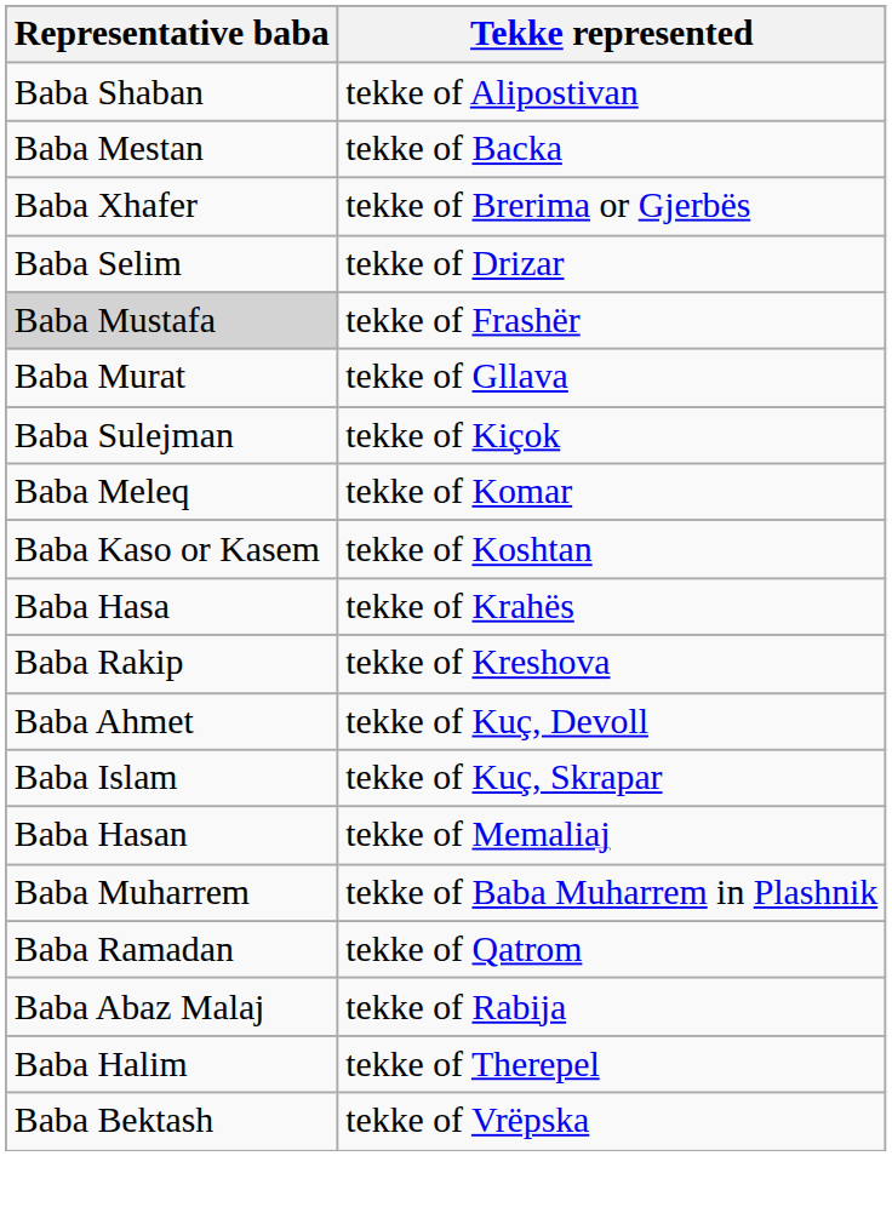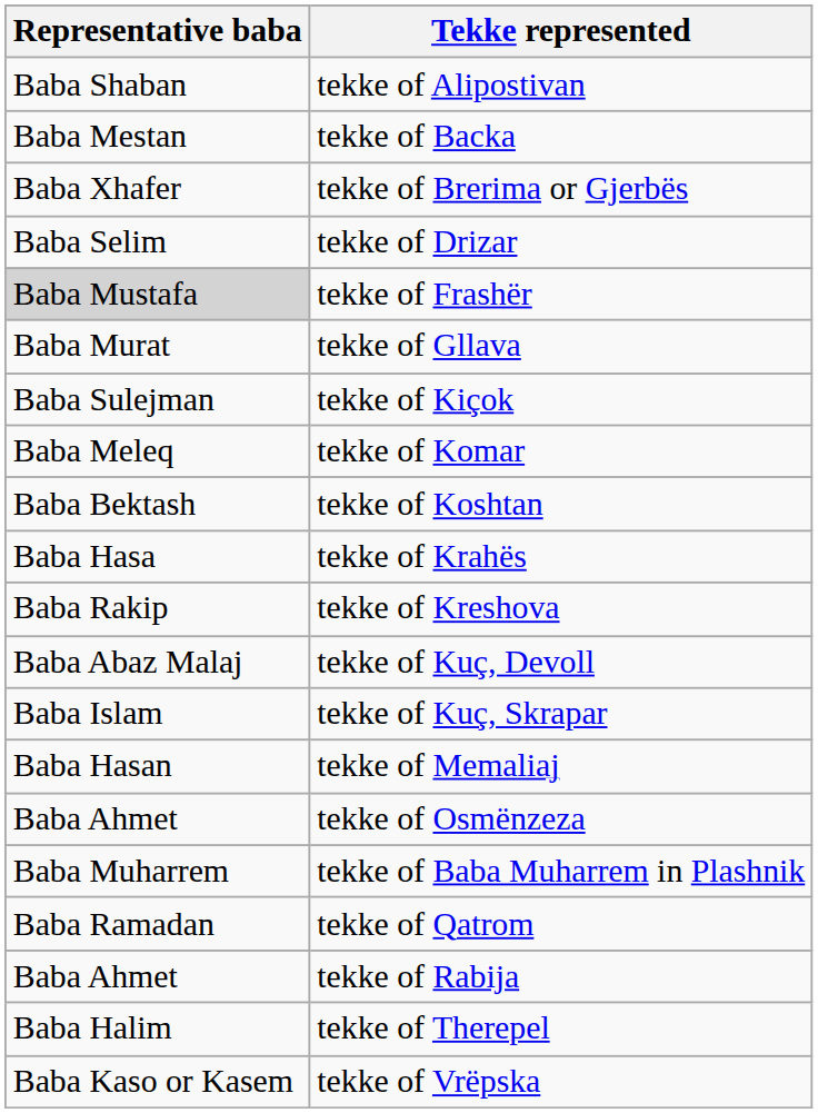 <table class="wikitable sortable">
 <tr>
 <th>Representative baba</th>
 <th><a href='#'>Tekke</a> represented</th>
 </tr>
 <tr>
 <td>Baba Shaban</td>
 <td>tekke of <a href='#'>Alipostivan</a></td>
 </tr>
 <tr>
 <td>Baba Mestan</td>
 <td>tekke of <a href='#'>Backa</a></td>
 </tr>
 <tr>
 <td>Baba Xhafer</td>
 <td>tekke of <a href='#'>Brerima</a> or <a href='#'>Gjerbës</a></td>
 </tr>
 <tr>
 <td>Baba Selim</td>
 <td>tekke of <a href='#'>Drizar</a></td>
 </tr>
 <tr>
 <td style="background: lightgrey;">Baba Mustafa</td>
 <td>tekke of <a href='#'>Frashër</a></td>
 </tr>
 <tr>
 <td>Baba Murat</td>
 <td>tekke of <a href='#'>Gllava</a></td>
 </tr>
 <tr>
 <td>Baba Sulejman</td>
 <td>tekke of <a href='#'>Kiçok</a></td>
 </tr>
 <tr>
 <td>Baba Meleq</td>
 <td>tekke of <a href='#'>Komar</a></td>
 </tr>
 <tr>
-<td>Baba Kaso or Kasem</td>
+<td>Baba Bektash</td>
 <td>tekke of <a href='#'>Koshtan</a></td>
 </tr>
 <tr>
 <td>Baba Hasa</td>
 <td>tekke of <a href='#'>Krahës</a></td>
 </tr>
 <tr>
 <td>Baba Rakip</td>
 <td>tekke of <a href='#'>Kreshova</a></td>
 </tr>
 <tr>
-<td>Baba Ahmet</td>
+<td>Baba Abaz Malaj</td>
 <td>tekke of <a href='#'>Kuç, Devoll</a></td>
 </tr>
 <tr>
 <td>Baba Islam</td>
 <td>tekke of <a href='#'>Kuç, Skrapar</a></td>
 </tr>
 <tr>
 <td>Baba Hasan</td>
 <td>tekke of <a href='#'>Memaliaj</a></td>
 </tr>
 <tr>
+<td>Baba Ahmet</td>
+<td>tekke of <a href='#'>Osmënzeza</a></td>
+</tr>
+<tr>
 <td>Baba Muharrem</td>
 <td>tekke of <a href='#'>Baba Muharrem</a> in <a href='#'>Plashnik</a></td>
 </tr>
 <tr>
 <td>Baba Ramadan</td>
 <td>tekke of <a href='#'>Qatrom</a></td>
 </tr>
 <tr>
-<td>Baba Abaz Malaj</td>
+<td>Baba Ahmet</td>
 <td>tekke of <a href='#'>Rabija</a></td>
 </tr>
 <tr>
 <td>Baba Halim</td>
 <td>tekke of <a href='#'>Therepel</a></td>
 </tr>
 <tr>
-<td>Baba Bektash</td>
+<td>Baba Kaso or Kasem</td>
 <td>tekke of <a href='#'>Vrëpska</a></td>
 </tr>
 </table>
